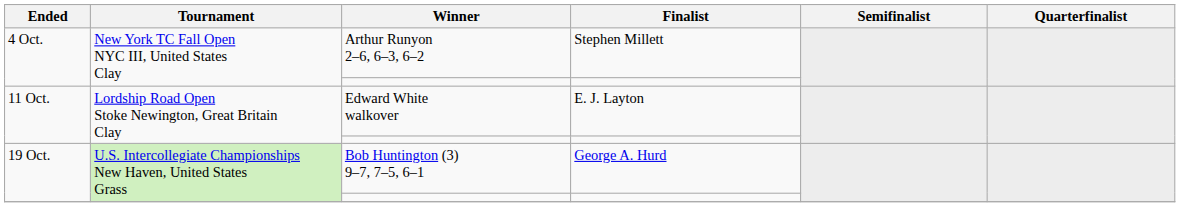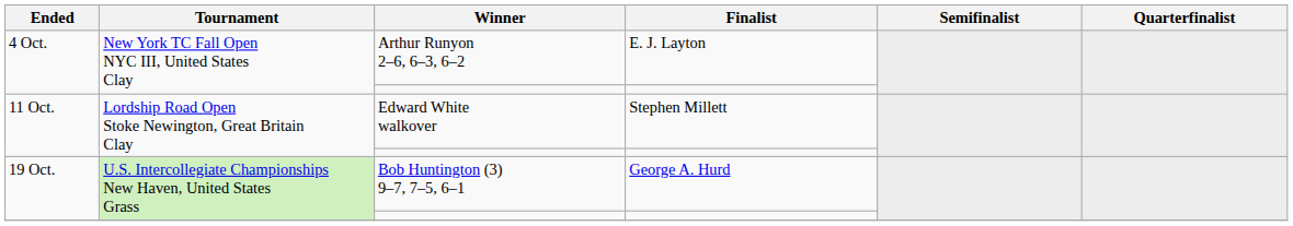 <table class="wikitable" style="font-size:85%;">
 <tr>
 <th width="75">Ended</th>
 <th width="230">Tournament</th>
 <th width="210">Winner</th>
 <th width="210">Finalist</th>
 <th width="170">Semifinalist</th>
 <th width="170">Quarterfinalist</th>
 </tr>
 <tr valign=top>
 <td rowspan=2>4 Oct.</td>
 <td rowspan=2><a href='#'>New York TC Fall Open</a><br>NYC III, United States<br>Clay</td>
 <td>  Arthur Runyon<br>2–6, 6–3, 6–2</td>
-<td> Stephen Millett</td>
+<td> E. J. Layton</td>
 <td style="background:#ededed;" rowspan=2></td>
 <td style="background:#ededed;" rowspan=2></td>
 </tr>
 <tr valign=top>
 <td></td>
 <td></td>
 </tr>
 <tr valign=top>
 <td rowspan=2>11 Oct.</td>
 <td rowspan=2><a href='#'>Lordship Road Open</a><br>Stoke Newington, Great Britain<br>Clay</td>
 <td> Edward White<br>walkover</td>
-<td> E. J. Layton</td>
+<td> Stephen Millett</td>
 <td style="background:#ededed;" rowspan=2></td>
 <td style="background:#ededed;" rowspan=2></td>
 </tr>
 <tr valign=top>
 <td></td>
 <td></td>
 </tr>
 <tr valign=top>
 <td rowspan=2>19 Oct.</td>
 <td rowspan="2" style="background:#d0f0c0"><a href='#'>U.S. Intercollegiate Championships</a><br>New Haven, United States<br>Grass</td>
 <td> <a href='#'>Bob Huntington</a> (3)<br>9–7, 7–5, 6–1</td>
 <td> <a href='#'>George A. Hurd</a></td>
 <td style="background:#ededed;" rowspan=2></td>
 <td style="background:#ededed;" rowspan=2></td>
 </tr>
 <tr valign=top>
 <td></td>
 <td></td>
 </tr>
 <tr valign=top>
 </tr>
 </table>
